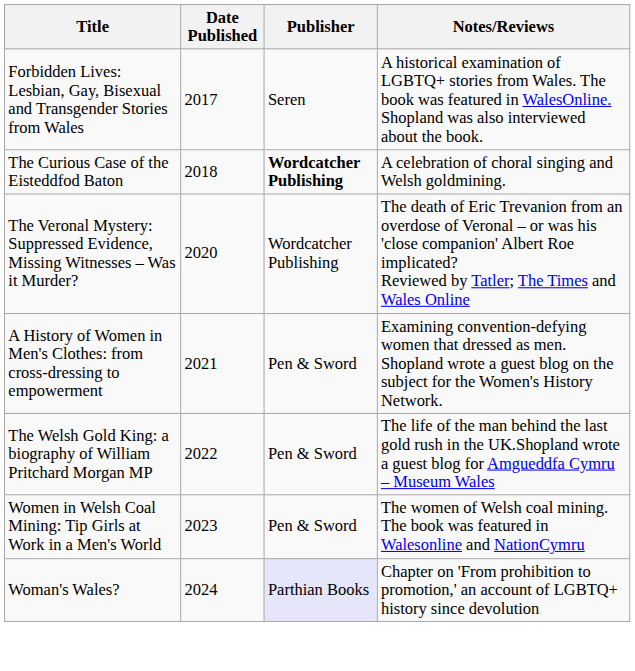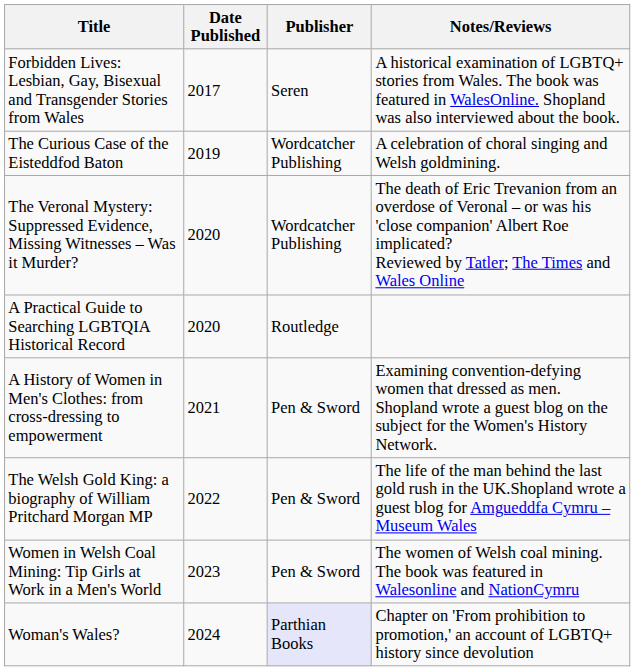 <table class="wikitable">
 <tr>
 <th>Title</th>
 <th>Date Published</th>
 <th>Publisher</th>
 <th>Notes/Reviews</th>
 </tr>
 <tr>
 <td>Forbidden Lives: Lesbian, Gay, Bisexual and Transgender Stories from Wales</td>
 <td>2017</td>
 <td>Seren</td>
 <td>A historical examination of LGBTQ+ stories from Wales. The book was featured in <a href='#'>WalesOnline.</a> Shopland was also interviewed about the book.</td>
 </tr>
 <tr>
 <td>The Curious Case of the Eisteddfod Baton</td>
-<td>2018</td>
-<td><strong>Wordcatcher Publishing</strong></td>
+<td>2019</td>
+<td>Wordcatcher Publishing</td>
 <td>A celebration of  choral singing and Welsh goldmining.</td>
 </tr>
 <tr>
 <td>The Veronal Mystery: Suppressed Evidence, Missing Witnesses – Was it Murder?</td>
 <td>2020</td>
 <td>Wordcatcher Publishing</td>
 <td>The death of Eric Trevanion from an overdose of Veronal – or was his 'close companion' Albert Roe implicated?<br>Reviewed by <a href='#'>Tatler</a>; <a href='#'>The Times</a> and <a href='#'>Wales Online</a></td>
+</tr>
+<tr>
+<td>A Practical Guide to Searching LGBTQIA Historical Record</td>
+<td>2020</td>
+<td>Routledge</td>
+<td></td>
 </tr>
 <tr>
 <td>A History of Women in Men's Clothes: from cross-dressing to empowerment</td>
 <td>2021</td>
 <td>Pen & Sword</td>
 <td>Examining convention-defying women that dressed as men.  Shopland wrote a guest blog on the subject for the Women's History Network.</td>
 </tr>
 <tr>
 <td>The Welsh Gold King: a biography of William Pritchard Morgan MP</td>
 <td>2022</td>
 <td>Pen & Sword</td>
 <td>The life of the man behind the last gold rush in the UK.Shopland wrote a guest blog for <a href='#'>Amgueddfa Cymru – Museum Wales</a></td>
 </tr>
 <tr>
 <td>Women in Welsh Coal Mining: Tip Girls at Work in a Men's World</td>
 <td>2023</td>
 <td>Pen & Sword</td>
 <td>The women of Welsh coal mining. The book was featured in <a href='#'>Walesonline</a> and <a href='#'>NationCymru</a></td>
 </tr>
 <tr>
 <td>Woman's Wales?</td>
 <td>2024</td>
 <td style="background: lavender;">Parthian Books</td>
 <td>Chapter on 'From prohibition to promotion,' an account of LGBTQ+ history since devolution</td>
 </tr>
 </table>
